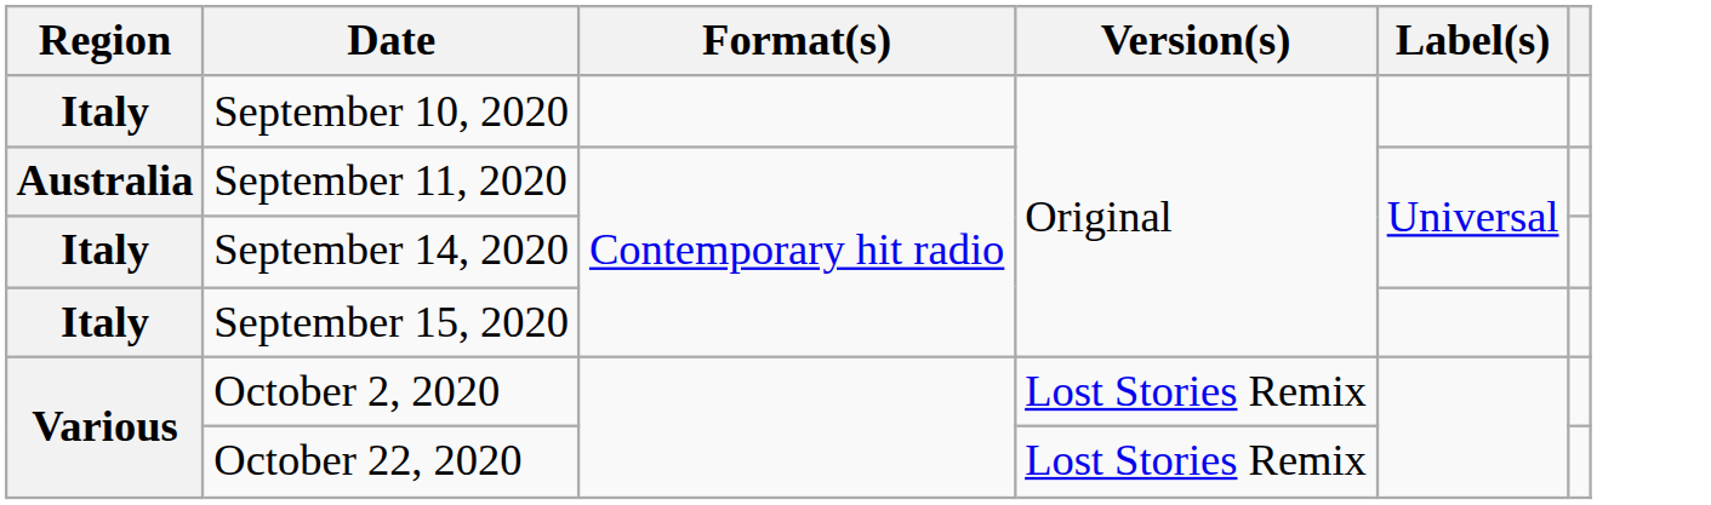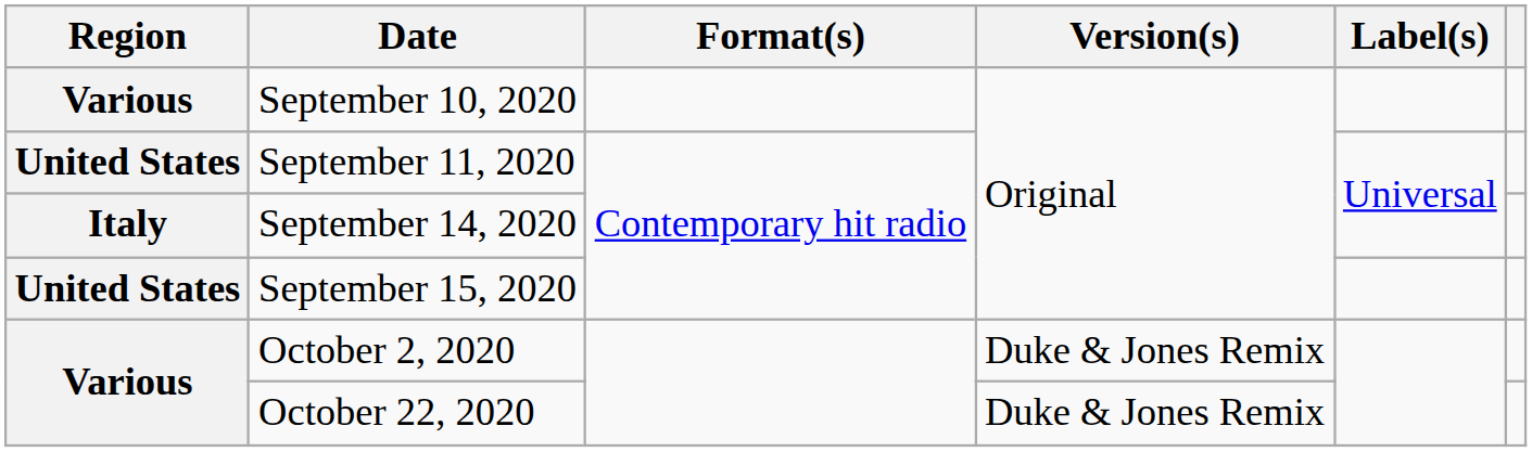 <table class="wikitable plainrowheaders">
 <tr>
 <th scope="col">Region</th>
 <th scope="col">Date</th>
 <th scope="col">Format(s)</th>
 <th scope="col">Version(s)</th>
 <th scope="col">Label(s)</th>
 <th scope="col"></th>
 </tr>
 <tr>
-<th scope="row">Italy</th>
+<th scope="row">Various</th>
 <td>September 10, 2020</td>
 <td></td>
 <td rowspan="4">Original</td>
 <td></td>
 <td style="text-align:center;"></td>
 </tr>
 <tr>
-<th scope="row">Australia</th>
+<th scope="row">United States</th>
 <td>September 11, 2020</td>
 <td rowspan="3"><a href='#'>Contemporary hit radio</a></td>
 <td rowspan="2"><a href='#'>Universal</a></td>
 <td style="text-align:center;"></td>
 </tr>
 <tr>
 <th scope="row">Italy</th>
 <td>September 14, 2020</td>
 <td style="text-align:center;"></td>
 </tr>
 <tr>
-<th scope="row">Italy</th>
+<th scope="row">United States</th>
 <td>September 15, 2020</td>
 <td></td>
 <td style="text-align:center;"></td>
 </tr>
 <tr>
 <th rowspan="2" scope="row">Various</th>
 <td>October 2, 2020</td>
 <td rowspan="2"></td>
-<td><a href='#'>Lost Stories</a> Remix</td>
+<td>Duke & Jones Remix</td>
 <td rowspan="2"></td>
 <td style="text-align:center;"></td>
 </tr>
 <tr>
 <td>October 22, 2020</td>
-<td><a href='#'>Lost Stories</a> Remix</td>
+<td>Duke & Jones Remix</td>
 <td style="text-align:center;"></td>
 </tr>
 </table>
